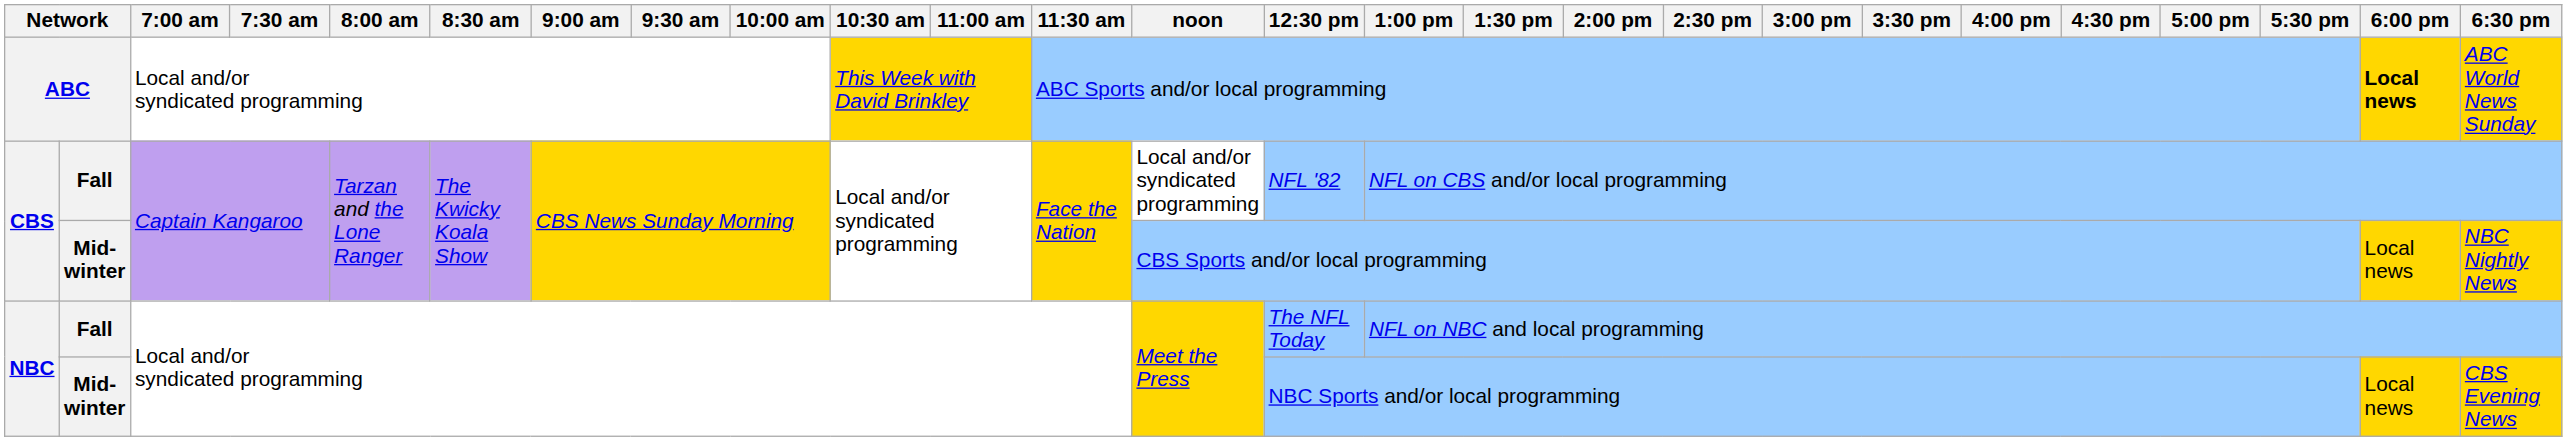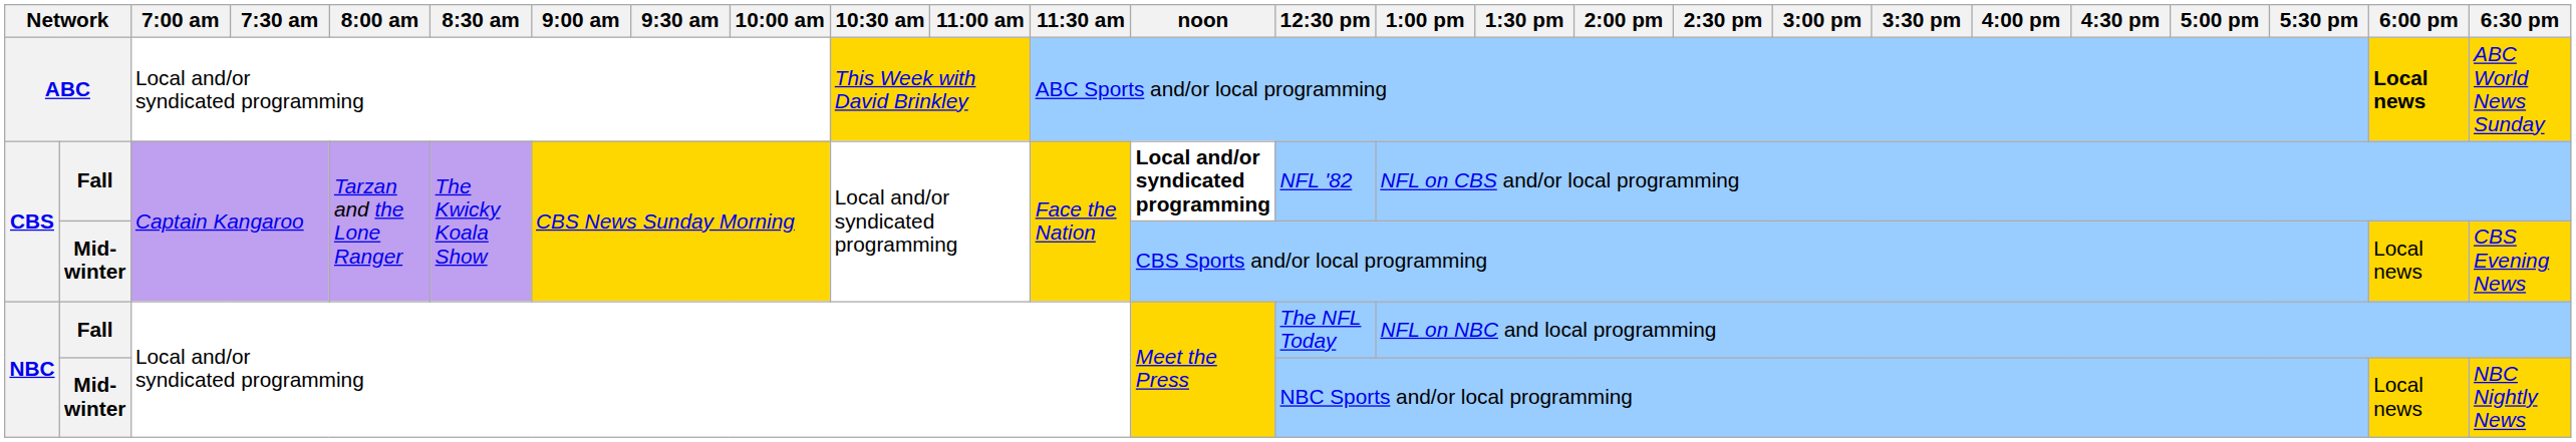 <table class=wikitable>
 <tr>
 <th width="1.5%" bgcolor="#C0C0C0" colspan="2">Network</th>
 <th width="4%" bgcolor="#C0C0C0">7:00 am</th>
 <th width="4%" bgcolor="#C0C0C0">7:30 am</th>
 <th width="4%" bgcolor="#C0C0C0">8:00 am</th>
 <th width="4%" bgcolor="#C0C0C0">8:30 am</th>
 <th width="4%" bgcolor="#C0C0C0">9:00 am</th>
 <th width="4%" bgcolor="#C0C0C0">9:30 am</th>
 <th width="4%" bgcolor="#C0C0C0">10:00 am</th>
 <th width="4%" bgcolor="#C0C0C0">10:30 am</th>
 <th width="4%" bgcolor="#C0C0C0">11:00 am</th>
 <th width="4%" bgcolor="#C0C0C0">11:30 am</th>
 <th width="4%" bgcolor="#C0C0C0">noon</th>
 <th width="4%" bgcolor="#C0C0C0">12:30 pm</th>
 <th width="4%" bgcolor="#C0C0C0">1:00 pm</th>
 <th width="4%" bgcolor="#C0C0C0">1:30 pm</th>
 <th width="4%" bgcolor="#C0C0C0">2:00 pm</th>
 <th width="4%" bgcolor="#C0C0C0">2:30 pm</th>
 <th width="4%" bgcolor="#C0C0C0">3:00 pm</th>
 <th width="4%" bgcolor="#C0C0C0">3:30 pm</th>
 <th width="4%" bgcolor="#C0C0C0">4:00 pm</th>
 <th width="4%" bgcolor="#C0C0C0">4:30 pm</th>
 <th width="4%" bgcolor="#C0C0C0">5:00 pm</th>
 <th width="4%" bgcolor="#C0C0C0">5:30 pm</th>
 <th width="4%" bgcolor="#C0C0C0">6:00 pm</th>
 <th width="4%" bgcolor="#C0C0C0">6:30 pm</th>
 </tr>
 <tr>
 <th bgcolor="#C0C0C0" colspan="2"><a href='#'>ABC</a></th>
 <td bgcolor="white" colspan="7">Local and/or<br>syndicated programming</td>
 <td bgcolor="gold" colspan="2"><em><a href='#'>This Week with David Brinkley</a></em></td>
 <td bgcolor="99ccff" colspan="13"><a href='#'>ABC Sports</a> and/or local programming</td>
 <td bgcolor="gold"><strong>Local news</strong></td>
 <td bgcolor="gold"><em><a href='#'>ABC World News Sunday</a></em></td>
 </tr>
 <tr>
 <th bgcolor="#C0C0C0" rowspan="2"><a href='#'>CBS</a></th>
 <th>Fall</th>
 <td bgcolor="bf9fef" rowspan="2"colspan="2"><em><a href='#'>Captain Kangaroo</a></em></td>
 <td bgcolor=bf9fef rowspan=2><em><a href='#'>Tarzan</a> and <a href='#'>the Lone Ranger</a></em> </td>
 <td bgcolor=bf9fef rowspan=2><em><a href='#'>The Kwicky Koala Show</a></em> </td>
 <td bgcolor="gold" rowspan="2"colspan="3"><em><a href='#'>CBS News Sunday Morning</a></em></td>
 <td bgcolor="white" rowspan="2"colspan="2">Local and/or<br>syndicated programming</td>
 <td bgcolor="gold" rowspan="2"colspan="1"><em><a href='#'>Face the Nation</a></em></td>
-<td bgcolor="white" rowspan="1">Local and/or<br>syndicated programming</td>
+<td bgcolor="white" rowspan="1"><strong>Local and/or<br>syndicated programming</strong></td>
 <td bgcolor="99ccff" rowspan="1"><em><a href='#'>NFL '82</a></em></td>
 <td bgcolor="99ccff" colspan="12" rowspan="1"><em><a href='#'>NFL on CBS</a></em> and/or local programming</td>
 </tr>
 <tr>
 <th>Mid-winter</th>
 <td bgcolor="99ccff" rowspan="1"colspan="12"><a href='#'>CBS Sports</a> and/or local programming</td>
 <td bgcolor="gold"rowspan="1">Local news</td>
-<td bgcolor="gold" rowspan="1"><em><a href='#'>NBC Nightly News</a></em></td>
+<td bgcolor="gold"rowspan="1"><em><a href='#'>CBS Evening News</a></em></td>
 </tr>
 <tr>
 <th bgcolor="#C0C0C0" rowspan="2"><a href='#'>NBC</a></th>
 <th>Fall</th>
 <td bgcolor="white" colspan="10" rowspan="2">Local and/or<br>syndicated programming</td>
 <td bgcolor="gold" rowspan="2"><em><a href='#'>Meet the Press</a></em></td>
 <td bgcolor="99ccff" rowspan="1"><em><a href='#'>The NFL Today</a></em></td>
 <td bgcolor="99ccff" colspan="12" rowspan="1"><em><a href='#'>NFL on NBC</a></em> and local programming</td>
 </tr>
 <tr>
 <th>Mid-winter</th>
 <td bgcolor="99ccff" colspan="11" rowspan="1"><a href='#'>NBC Sports</a> and/or local programming</td>
 <td bgcolor="gold" rowspan="1">Local news</td>
-<td bgcolor="gold"rowspan="1"><em><a href='#'>CBS Evening News</a></em></td>
+<td bgcolor="gold" rowspan="1"><em><a href='#'>NBC Nightly News</a></em></td>
 </tr>
 </table>
